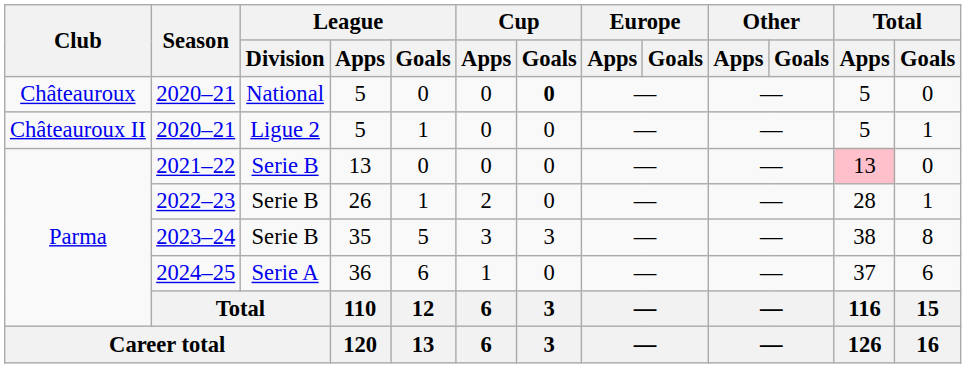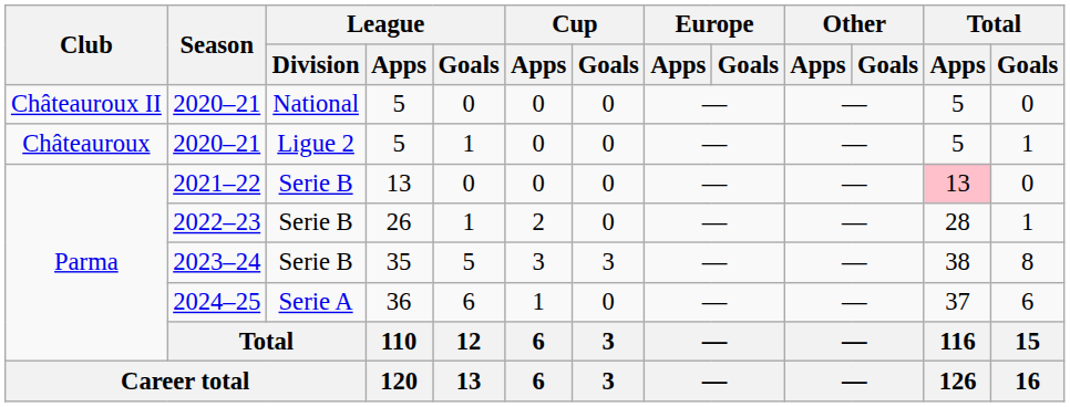 <table class="wikitable" style="text-align: center">
 <tr>
 <th rowspan="2">Club</th>
 <th rowspan="2">Season</th>
 <th colspan="3">League</th>
 <th colspan="2">Cup</th>
 <th colspan="2">Europe</th>
 <th colspan="2">Other</th>
 <th colspan="2">Total</th>
 </tr>
 <tr>
 <th>Division</th>
 <th>Apps</th>
 <th>Goals</th>
 <th>Apps</th>
 <th>Goals</th>
 <th>Apps</th>
 <th>Goals</th>
 <th>Apps</th>
 <th>Goals</th>
 <th>Apps</th>
 <th>Goals</th>
 </tr>
 <tr>
-<td><a href='#'>Châteauroux</a></td>
+<td><a href='#'>Châteauroux II</a></td>
 <td><a href='#'>2020–21</a></td>
 <td><a href='#'>National</a></td>
 <td>5</td>
 <td>0</td>
 <td>0</td>
-<td><strong>0</strong></td>
+<td>0</td>
 <td colspan="2">—</td>
 <td colspan="2">—</td>
 <td>5</td>
 <td>0</td>
 </tr>
 <tr>
-<td><a href='#'>Châteauroux II</a></td>
+<td><a href='#'>Châteauroux</a></td>
 <td><a href='#'>2020–21</a></td>
 <td><a href='#'>Ligue 2</a></td>
 <td>5</td>
 <td>1</td>
 <td>0</td>
 <td>0</td>
 <td colspan="2">—</td>
 <td colspan="2">—</td>
 <td>5</td>
 <td>1</td>
 </tr>
 <tr>
 <td rowspan="5"><a href='#'>Parma</a></td>
 <td><a href='#'>2021–22</a></td>
 <td><a href='#'>Serie B</a></td>
 <td>13</td>
 <td>0</td>
 <td>0</td>
 <td>0</td>
 <td colspan="2">—</td>
 <td colspan="2">—</td>
 <td style="background: pink;">13</td>
 <td>0</td>
 </tr>
 <tr>
 <td><a href='#'>2022–23</a></td>
 <td>Serie B</td>
 <td>26</td>
 <td>1</td>
 <td>2</td>
 <td>0</td>
 <td colspan="2">—</td>
 <td colspan="2">—</td>
 <td>28</td>
 <td>1</td>
 </tr>
 <tr>
 <td><a href='#'>2023–24</a></td>
 <td>Serie B</td>
 <td>35</td>
 <td>5</td>
 <td>3</td>
 <td>3</td>
 <td colspan="2">—</td>
 <td colspan="2">—</td>
 <td>38</td>
 <td>8</td>
 </tr>
 <tr>
 <td><a href='#'>2024–25</a></td>
 <td><a href='#'>Serie A</a></td>
 <td>36</td>
 <td>6</td>
 <td>1</td>
 <td>0</td>
 <td colspan="2">—</td>
 <td colspan="2">—</td>
 <td>37</td>
 <td>6</td>
 </tr>
 <tr>
 <th colspan="2">Total</th>
 <th>110</th>
 <th>12</th>
 <th>6</th>
 <th>3</th>
 <th colspan="2">—</th>
 <th colspan="2">—</th>
 <th>116</th>
 <th>15</th>
 </tr>
 <tr>
 <th colspan="3">Career total</th>
 <th>120</th>
 <th>13</th>
 <th>6</th>
 <th>3</th>
 <th colspan="2">—</th>
 <th colspan="2">—</th>
 <th>126</th>
 <th>16</th>
 </tr>
 </table>
